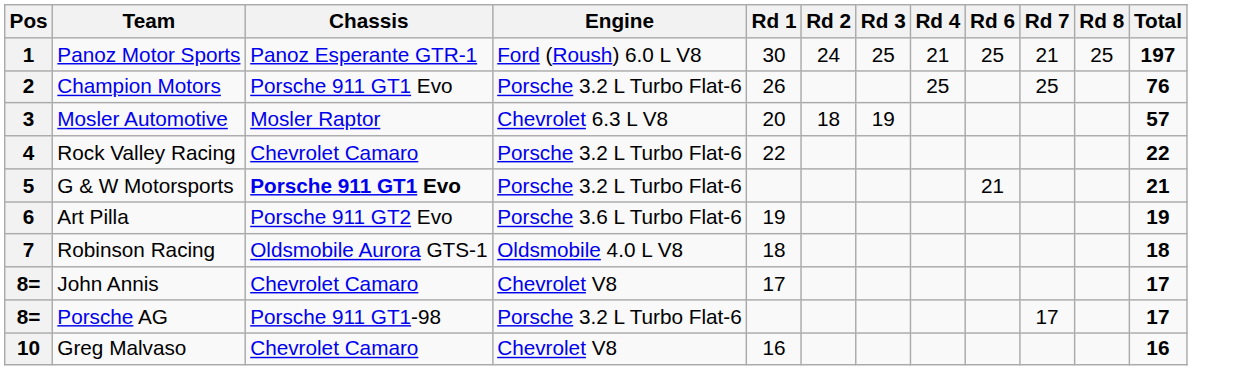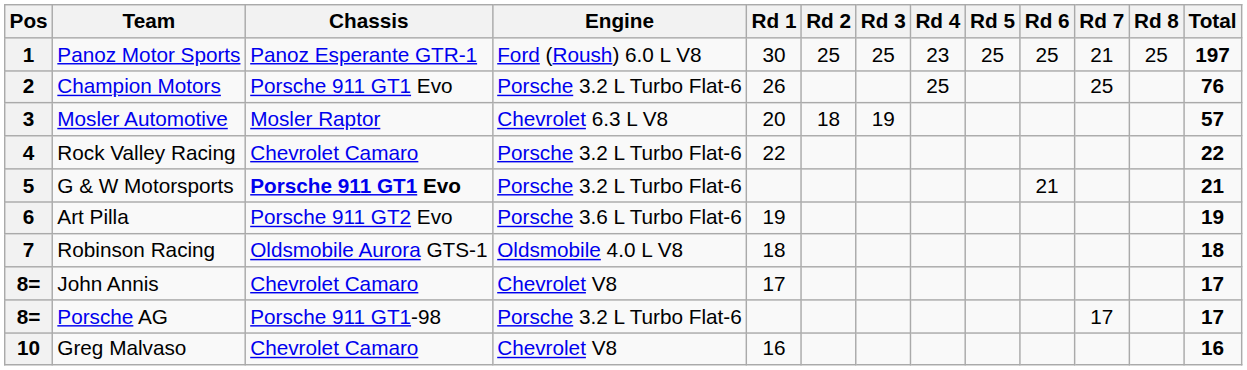 <table class="wikitable" style="font-size: 90%;">
 <tr>
 <th>Pos</th>
 <th>Team</th>
 <th>Chassis</th>
 <th>Engine</th>
 <th>Rd 1</th>
 <th>Rd 2</th>
 <th>Rd 3</th>
 <th>Rd 4</th>
+<th>Rd 5</th>
 <th>Rd 6</th>
 <th>Rd 7</th>
 <th>Rd 8</th>
 <th>Total</th>
 </tr>
 <tr>
 <th>1</th>
 <td> <a href='#'>Panoz Motor Sports</a></td>
 <td><a href='#'>Panoz Esperante GTR-1</a></td>
 <td><a href='#'>Ford</a> (<a href='#'>Roush</a>) 6.0 L V8</td>
 <td align="center">30</td>
-<td align="center">24</td>
 <td align="center">25</td>
-<td align="center">21</td>
+<td align="center">25</td>
+<td align="center">23</td>
+<td align="center">25</td>
 <td align="center">25</td>
 <td align="center">21</td>
 <td align="center">25</td>
 <td align="center"><strong>197</strong></td>
 </tr>
 <tr>
 <th>2</th>
 <td> <a href='#'>Champion Motors</a></td>
 <td><a href='#'>Porsche 911 GT1</a> Evo</td>
 <td><a href='#'>Porsche</a> 3.2 L Turbo Flat-6</td>
 <td align="center">26</td>
 <td></td>
 <td></td>
 <td align="center">25</td>
 <td></td>
+<td></td>
 <td align="center">25</td>
 <td></td>
 <td align="center"><strong>76</strong></td>
 </tr>
 <tr>
 <th>3</th>
 <td> <a href='#'>Mosler Automotive</a></td>
 <td><a href='#'>Mosler Raptor</a></td>
 <td><a href='#'>Chevrolet</a> 6.3 L V8</td>
 <td align="center">20</td>
 <td align="center">18</td>
 <td align="center">19</td>
+<td></td>
 <td></td>
 <td></td>
 <td></td>
 <td></td>
 <td align="center"><strong>57</strong></td>
 </tr>
 <tr>
 <th>4</th>
 <td> Rock Valley Racing</td>
 <td><a href='#'>Chevrolet Camaro</a></td>
 <td><a href='#'>Porsche</a> 3.2 L Turbo Flat-6</td>
 <td align="center">22</td>
 <td></td>
 <td></td>
 <td></td>
 <td></td>
 <td></td>
 <td></td>
+<td></td>
 <td align="center"><strong>22</strong></td>
 </tr>
 <tr>
 <th>5</th>
 <td> G & W Motorsports</td>
 <td><strong><a href='#'>Porsche 911 GT1</a> Evo</strong></td>
 <td><a href='#'>Porsche</a> 3.2 L Turbo Flat-6</td>
+<td></td>
 <td></td>
 <td></td>
 <td></td>
 <td></td>
 <td align="center">21</td>
 <td></td>
 <td></td>
 <td align="center"><strong>21</strong></td>
 </tr>
 <tr>
 <th>6</th>
 <td> Art Pilla</td>
 <td><a href='#'>Porsche 911 GT2</a> Evo</td>
 <td><a href='#'>Porsche</a> 3.6 L Turbo Flat-6</td>
 <td align="center">19</td>
 <td></td>
 <td></td>
 <td></td>
 <td></td>
 <td></td>
 <td></td>
+<td></td>
 <td align="center"><strong>19</strong></td>
 </tr>
 <tr>
 <th>7</th>
 <td> Robinson Racing</td>
 <td><a href='#'>Oldsmobile Aurora</a> GTS-1</td>
 <td><a href='#'>Oldsmobile</a> 4.0 L V8</td>
 <td align="center">18</td>
+<td></td>
 <td></td>
 <td></td>
 <td></td>
 <td></td>
 <td></td>
 <td></td>
 <td align="center"><strong>18</strong></td>
 </tr>
 <tr>
 <th>8=</th>
 <td> John Annis</td>
 <td><a href='#'>Chevrolet Camaro</a></td>
 <td><a href='#'>Chevrolet</a> V8</td>
 <td align="center">17</td>
 <td></td>
 <td></td>
 <td></td>
 <td></td>
 <td></td>
 <td></td>
+<td></td>
 <td align="center"><strong>17</strong></td>
 </tr>
 <tr>
 <th>8=</th>
 <td> <a href='#'>Porsche</a> AG</td>
 <td><a href='#'>Porsche 911 GT1</a>-98</td>
 <td><a href='#'>Porsche</a> 3.2 L Turbo Flat-6</td>
+<td></td>
 <td></td>
 <td></td>
 <td></td>
 <td></td>
 <td></td>
 <td align="center">17</td>
 <td></td>
 <td align="center"><strong>17</strong></td>
 </tr>
 <tr>
 <th>10</th>
 <td> Greg Malvaso</td>
 <td><a href='#'>Chevrolet Camaro</a></td>
 <td><a href='#'>Chevrolet</a> V8</td>
 <td align="center">16</td>
 <td></td>
 <td></td>
 <td></td>
 <td></td>
 <td></td>
 <td></td>
+<td></td>
 <td align="center"><strong>16</strong></td>
 </tr>
 </table>
